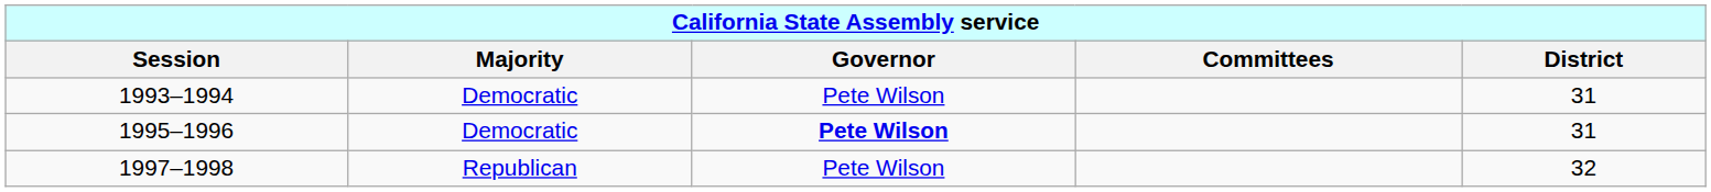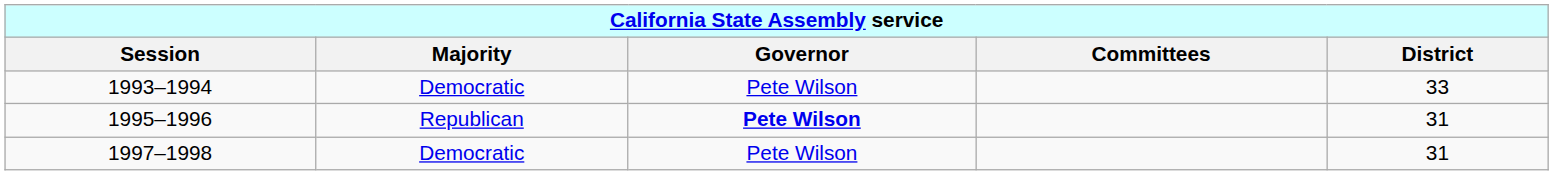 <table class="wikitable" style="text-align:center; width:94%; margin:auto;">
 <tr>
 <th colspan="5" style="background:#cff;"><a href='#'>California State Assembly</a> service</th>
 </tr>
 <tr>
 <th><strong>Session</strong></th>
 <th><strong>Majority</strong></th>
 <th><strong>Governor</strong></th>
 <th><strong>Committees</strong></th>
 <th><strong>District</strong></th>
 </tr>
 <tr>
 <td>1993–1994</td>
 <td><a href='#'>Democratic</a></td>
 <td><a href='#'>Pete Wilson</a></td>
 <td></td>
-<td>31</td>
+<td>33</td>
 </tr>
 <tr>
 <td>1995–1996</td>
-<td><a href='#'>Democratic</a></td>
+<td><a href='#'>Republican</a></td>
 <td><strong><a href='#'>Pete Wilson</a></strong></td>
 <td></td>
 <td>31</td>
 </tr>
 <tr>
 <td>1997–1998</td>
-<td><a href='#'>Republican</a></td>
+<td><a href='#'>Democratic</a></td>
 <td><a href='#'>Pete Wilson</a></td>
 <td></td>
-<td>32</td>
+<td>31</td>
 </tr>
 </table>
